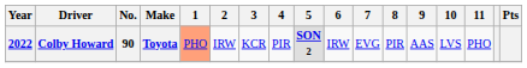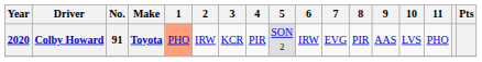 <table class="wikitable" style="text-align:center; font-size:75%">
 <tr>
 <th>Year</th>
 <th>Driver</th>
 <th>No.</th>
 <th>Make</th>
 <th>1</th>
 <th>2</th>
 <th>3</th>
 <th>4</th>
 <th>5</th>
 <th>6</th>
 <th>7</th>
 <th>8</th>
 <th>9</th>
 <th>10</th>
 <th>11</th>
 <th></th>
 <th>Pts</th>
 </tr>
 <tr>
-<th><a href='#'>2022</a></th>
+<th><a href='#'>2020</a></th>
 <th><a href='#'>Colby Howard</a></th>
-<th>90</th>
+<th>91</th>
 <th><a href='#'>Toyota</a></th>
 <td style="background: lightsalmon;"><a href='#'>PHO</a></td>
 <td><a href='#'>IRW</a></td>
 <td><a href='#'>KCR</a></td>
 <td><a href='#'>PIR</a></td>
-<td style="background:#DFDFDF;"><strong><a href='#'>SON</a><br><small>2</small></strong></td>
+<td style="background:#DFDFDF;"><a href='#'>SON</a><br><small>2</small></td>
 <td><a href='#'>IRW</a></td>
 <td><a href='#'>EVG</a></td>
 <td><a href='#'>PIR</a></td>
 <td><a href='#'>AAS</a></td>
 <td><a href='#'>LVS</a></td>
 <td><a href='#'>PHO</a></td>
 <th></th>
 <th></th>
 </tr>
 <tr>
 </tr>
 </table>
